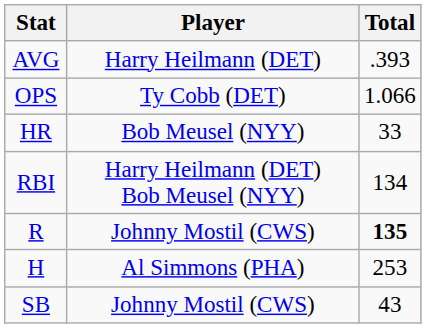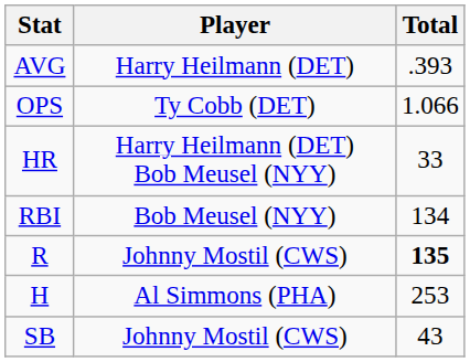 <table class="wikitable" style="text-align:center;">
 <tr>
 <th style="width:15%;">Stat</th>
 <th>Player</th>
 <th style="width:15%;">Total</th>
 </tr>
 <tr>
 <td><a href='#'>AVG</a></td>
 <td><a href='#'>Harry Heilmann</a> (<a href='#'>DET</a>)</td>
 <td>.393</td>
 </tr>
 <tr>
 <td><a href='#'>OPS</a></td>
 <td><a href='#'>Ty Cobb</a> (<a href='#'>DET</a>)</td>
 <td>1.066</td>
 </tr>
 <tr>
 <td><a href='#'>HR</a></td>
-<td><a href='#'>Bob Meusel</a> (<a href='#'>NYY</a>)</td>
+<td><a href='#'>Harry Heilmann</a> (<a href='#'>DET</a>)<br><a href='#'>Bob Meusel</a> (<a href='#'>NYY</a>)</td>
 <td>33</td>
 </tr>
 <tr>
 <td><a href='#'>RBI</a></td>
-<td><a href='#'>Harry Heilmann</a> (<a href='#'>DET</a>)<br><a href='#'>Bob Meusel</a> (<a href='#'>NYY</a>)</td>
+<td><a href='#'>Bob Meusel</a> (<a href='#'>NYY</a>)</td>
 <td>134</td>
 </tr>
 <tr>
 <td><a href='#'>R</a></td>
 <td><a href='#'>Johnny Mostil</a> (<a href='#'>CWS</a>)</td>
 <td><strong>135</strong></td>
 </tr>
 <tr>
 <td><a href='#'>H</a></td>
 <td><a href='#'>Al Simmons</a> (<a href='#'>PHA</a>)</td>
 <td>253</td>
 </tr>
 <tr>
 <td><a href='#'>SB</a></td>
 <td><a href='#'>Johnny Mostil</a> (<a href='#'>CWS</a>)</td>
 <td>43</td>
 </tr>
 </table>
